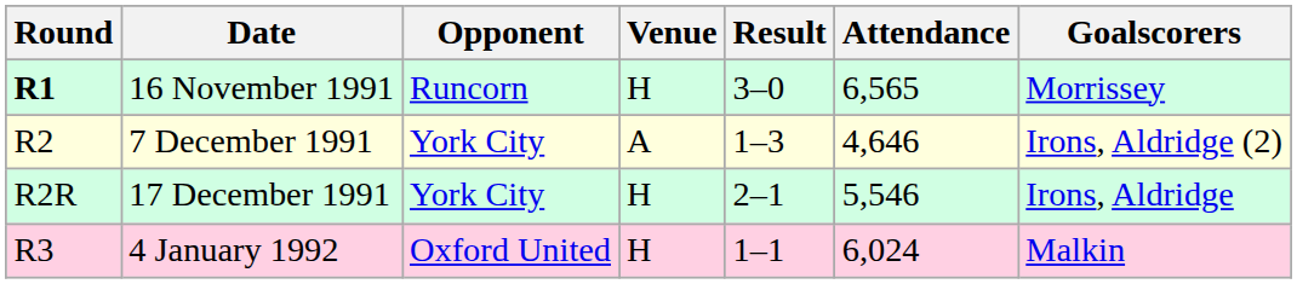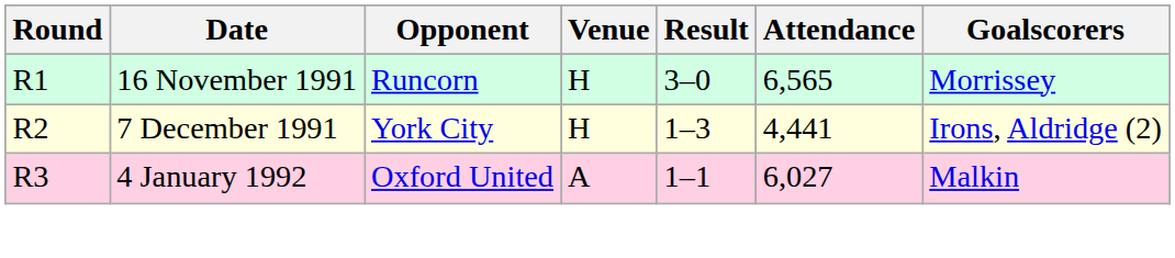 <table class="wikitable">
 <tr>
 <th>Round</th>
 <th>Date</th>
 <th>Opponent</th>
 <th>Venue</th>
 <th>Result</th>
 <th>Attendance</th>
 <th>Goalscorers</th>
 </tr>
 <tr style="background-color: #d0ffe3;">
-<td><strong>R1</strong></td>
+<td>R1</td>
 <td>16 November 1991</td>
 <td><a href='#'>Runcorn</a></td>
 <td>H</td>
 <td>3–0</td>
 <td>6,565</td>
 <td><a href='#'>Morrissey</a></td>
 </tr>
 <tr style="background-color: #ffffdd;">
 <td>R2</td>
 <td>7 December 1991</td>
 <td><a href='#'>York City</a></td>
-<td>A</td>
+<td>H</td>
 <td>1–3</td>
-<td>4,646</td>
+<td>4,441</td>
 <td><a href='#'>Irons</a>, <a href='#'>Aldridge</a> (2)</td>
-</tr>
-<tr style="background-color: #d0ffe3;">
-<td>R2R</td>
-<td>17 December 1991</td>
-<td><a href='#'>York City</a></td>
-<td>H</td>
-<td>2–1</td>
-<td>5,546</td>
-<td><a href='#'>Irons</a>, <a href='#'>Aldridge</a></td>
 </tr>
 <tr style="background-color: #ffd0e3;">
 <td>R3</td>
 <td>4 January 1992</td>
 <td><a href='#'>Oxford United</a></td>
-<td>H</td>
+<td>A</td>
 <td>1–1</td>
-<td>6,024</td>
+<td>6,027</td>
 <td><a href='#'>Malkin</a></td>
 </tr>
 </table>
